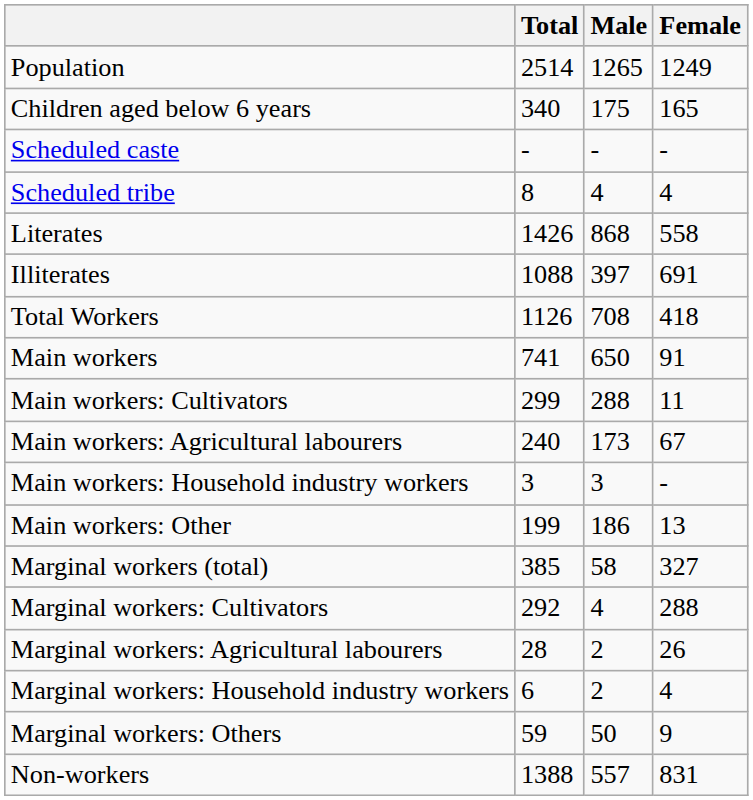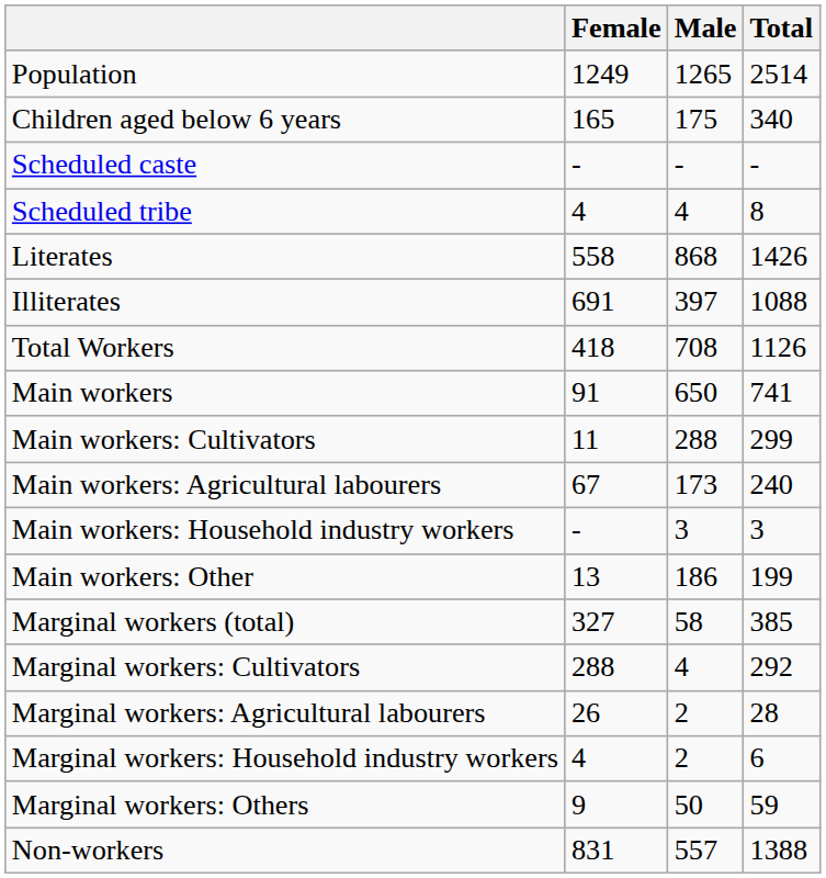 <table class="wikitable sortable">
 <tr>
 <th></th>
+<th>Female</th>
+<th>Male</th>
 <th>Total</th>
-<th>Male</th>
-<th>Female</th>
 </tr>
 <tr>
 <td>Population</td>
+<td>1249</td>
+<td>1265</td>
 <td>2514</td>
-<td>1265</td>
-<td>1249</td>
 </tr>
 <tr>
 <td>Children aged below 6 years</td>
+<td>165</td>
+<td>175</td>
 <td>340</td>
-<td>175</td>
-<td>165</td>
 </tr>
 <tr>
 <td><a href='#'>Scheduled caste</a></td>
 <td>-</td>
 <td>-</td>
 <td>-</td>
 </tr>
 <tr>
 <td><a href='#'>Scheduled tribe</a></td>
-<td>8</td>
 <td>4</td>
 <td>4</td>
+<td>8</td>
 </tr>
 <tr>
 <td>Literates</td>
+<td>558</td>
+<td>868</td>
 <td>1426</td>
-<td>868</td>
-<td>558</td>
 </tr>
 <tr>
 <td>Illiterates</td>
+<td>691</td>
+<td>397</td>
 <td>1088</td>
-<td>397</td>
-<td>691</td>
 </tr>
 <tr>
 <td>Total Workers</td>
+<td>418</td>
+<td>708</td>
 <td>1126</td>
-<td>708</td>
-<td>418</td>
 </tr>
 <tr>
 <td>Main workers</td>
+<td>91</td>
+<td>650</td>
 <td>741</td>
-<td>650</td>
-<td>91</td>
 </tr>
 <tr>
 <td>Main workers: Cultivators</td>
+<td>11</td>
+<td>288</td>
 <td>299</td>
-<td>288</td>
-<td>11</td>
 </tr>
 <tr>
 <td>Main workers: Agricultural labourers</td>
+<td>67</td>
+<td>173</td>
 <td>240</td>
-<td>173</td>
-<td>67</td>
 </tr>
 <tr>
 <td>Main workers: Household industry workers</td>
+<td>-</td>
 <td>3</td>
 <td>3</td>
-<td>-</td>
 </tr>
 <tr>
 <td>Main workers: Other</td>
+<td>13</td>
+<td>186</td>
 <td>199</td>
-<td>186</td>
-<td>13</td>
 </tr>
 <tr>
 <td>Marginal workers (total)</td>
+<td>327</td>
+<td>58</td>
 <td>385</td>
-<td>58</td>
-<td>327</td>
 </tr>
 <tr>
 <td>Marginal workers: Cultivators</td>
+<td>288</td>
+<td>4</td>
 <td>292</td>
-<td>4</td>
-<td>288</td>
 </tr>
 <tr>
 <td>Marginal workers: Agricultural labourers</td>
+<td>26</td>
+<td>2</td>
 <td>28</td>
-<td>2</td>
-<td>26</td>
 </tr>
 <tr>
 <td>Marginal workers: Household industry workers</td>
+<td>4</td>
+<td>2</td>
 <td>6</td>
-<td>2</td>
-<td>4</td>
 </tr>
 <tr>
 <td>Marginal workers: Others</td>
+<td>9</td>
+<td>50</td>
 <td>59</td>
-<td>50</td>
-<td>9</td>
 </tr>
 <tr>
 <td>Non-workers</td>
+<td>831</td>
+<td>557</td>
 <td>1388</td>
-<td>557</td>
-<td>831</td>
 </tr>
 </table>
